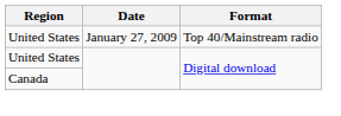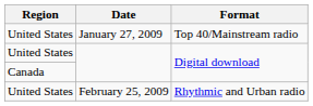 <table class="wikitable">
 <tr>
 <th>Region</th>
 <th>Date</th>
 <th>Format</th>
 </tr>
 <tr>
 <td>United States</td>
 <td>January 27, 2009</td>
 <td>Top 40/Mainstream radio</td>
 </tr>
 <tr>
 <td>United States</td>
 <td rowspan="2"></td>
 <td rowspan="2"><a href='#'>Digital download</a></td>
 </tr>
 <tr>
 <td>Canada</td>
 </tr>
+<tr>
+<td>United States</td>
+<td>February 25, 2009</td>
+<td><a href='#'>Rhythmic</a> and Urban radio</td>
+</tr>
 </table>
